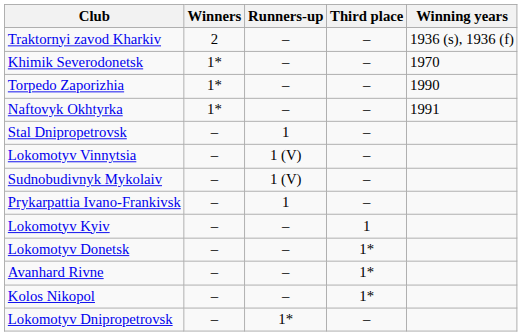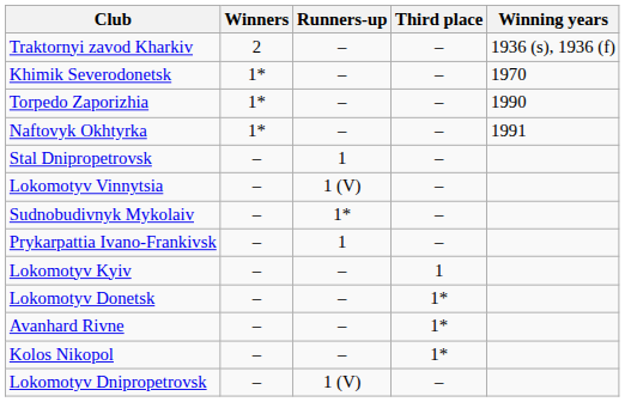 <table class="sortable plainrowheaders wikitable">
 <tr>
 <th>Club</th>
 <th>Winners</th>
 <th>Runners-up</th>
 <th>Third place</th>
 <th>Winning years</th>
 </tr>
 <tr>
 <td><a href='#'>Traktornyi zavod Kharkiv</a></td>
 <td align=center>2</td>
 <td align=center>–</td>
 <td align=center>–</td>
 <td align=left>1936 (s), 1936 (f)</td>
 </tr>
 <tr>
 <td><a href='#'>Khimik Severodonetsk</a></td>
 <td align=center>1*</td>
 <td align=center>–</td>
 <td align=center>–</td>
 <td align=left>1970</td>
 </tr>
 <tr>
 <td><a href='#'>Torpedo Zaporizhia</a></td>
 <td align=center>1*</td>
 <td align=center>–</td>
 <td align=center>–</td>
 <td align=left>1990</td>
 </tr>
 <tr>
 <td><a href='#'>Naftovyk Okhtyrka</a></td>
 <td align=center>1*</td>
 <td align=center>–</td>
 <td align=center>–</td>
 <td align=left>1991</td>
 </tr>
 <tr>
 <td><a href='#'>Stal Dnipropetrovsk</a></td>
 <td align=center>–</td>
 <td align=center>1</td>
 <td align=center>–</td>
 <td align=left></td>
 </tr>
 <tr>
 <td><a href='#'>Lokomotyv Vinnytsia</a></td>
 <td align=center>–</td>
 <td align=center>1 (V)</td>
 <td align=center>–</td>
 <td align=left></td>
 </tr>
 <tr>
 <td><a href='#'>Sudnobudivnyk Mykolaiv</a></td>
 <td align=center>–</td>
-<td align=center>1 (V)</td>
+<td align=center>1*</td>
 <td align=center>–</td>
 <td align=left></td>
 </tr>
 <tr>
 <td><a href='#'>Prykarpattia Ivano-Frankivsk</a></td>
 <td align=center>–</td>
 <td align=center>1</td>
 <td align=center>–</td>
 <td align=left></td>
 </tr>
 <tr>
 <td><a href='#'>Lokomotyv Kyiv</a></td>
 <td align=center>–</td>
 <td align=center>–</td>
 <td align=center>1</td>
 <td align=left></td>
 </tr>
 <tr>
 <td><a href='#'>Lokomotyv Donetsk</a></td>
 <td align=center>–</td>
 <td align=center>–</td>
 <td align=center>1*</td>
 <td align=left></td>
 </tr>
 <tr>
 <td><a href='#'>Avanhard Rivne</a></td>
 <td align=center>–</td>
 <td align=center>–</td>
 <td align=center>1*</td>
 <td align=left></td>
 </tr>
 <tr>
 <td><a href='#'>Kolos Nikopol</a></td>
 <td align=center>–</td>
 <td align=center>–</td>
 <td align=center>1*</td>
 <td align=left></td>
 </tr>
 <tr>
 <td><a href='#'>Lokomotyv Dnipropetrovsk</a></td>
 <td align=center>–</td>
-<td align=center>1*</td>
+<td align=center>1 (V)</td>
 <td align=center>–</td>
 <td align=left></td>
 </tr>
 </table>
